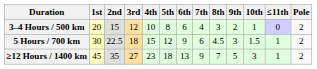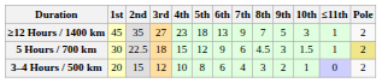 <table class="wikitable" style="font-size:90%; text-align:center;">
 <tr>
 <th>Duration</th>
 <th>1st</th>
 <th>2nd</th>
 <th>3rd</th>
 <th>4th</th>
 <th>5th</th>
 <th>6th</th>
 <th>7th</th>
 <th>8th</th>
 <th>9th</th>
 <th>10th</th>
 <th>≤11th</th>
 <th>Pole</th>
 </tr>
 <tr>
-<th>3–4 Hours / 500 km</th>
-<td style="background:#ffffbf;">20</td>
-<td style="background:#dfdfdf;">15</td>
-<td style="background:#ffdf9f;">12</td>
-<td style="background:#dfffdf;">10</td>
-<td style="background:#dfffdf;">8</td>
-<td style="background:#dfffdf;">6</td>
-<td style="background:#dfffdf;">4</td>
+<th>≥12 Hours / 1400 km</th>
+<td style="background:#ffffbf;">45</td>
+<td style="background:#dfdfdf;">35</td>
+<td style="background:#ffdf9f;">27</td>
+<td style="background:#dfffdf;">23</td>
+<td style="background:#dfffdf;">18</td>
+<td style="background:#dfffdf;">13</td>
+<td style="background:#dfffdf;">9</td>
+<td style="background:#dfffdf;">7</td>
+<td style="background:#dfffdf;">5</td>
 <td style="background:#dfffdf;">3</td>
-<td style="background:#dfffdf;">2</td>
 <td style="background:#dfffdf;">1</td>
-<td style="background:#cfcfff;">0</td>
 <td>2</td>
 </tr>
 <tr>
 <th>5 Hours / 700 km</th>
 <td style="background:#ffffbf;">30</td>
 <td style="background:#dfdfdf;">22.5</td>
 <td style="background:#ffdf9f;">18</td>
 <td style="background:#dfffdf;">15</td>
 <td style="background:#dfffdf;">12</td>
 <td style="background:#dfffdf;">9</td>
 <td style="background:#dfffdf;">6</td>
 <td style="background:#dfffdf;">4.5</td>
 <td style="background:#dfffdf;">3</td>
 <td style="background:#dfffdf;">1.5</td>
 <td style="background:#dfffdf;">1</td>
-<td>2</td>
+<td style="background: khaki;">2</td>
 </tr>
 <tr>
-<th>≥12 Hours / 1400 km</th>
-<td style="background:#ffffbf;">45</td>
-<td style="background:#dfdfdf;">35</td>
-<td style="background:#ffdf9f;">27</td>
-<td style="background:#dfffdf;">23</td>
-<td style="background:#dfffdf;">18</td>
-<td style="background:#dfffdf;">13</td>
-<td style="background:#dfffdf;">9</td>
-<td style="background:#dfffdf;">7</td>
-<td style="background:#dfffdf;">5</td>
+<th>3–4 Hours / 500 km</th>
+<td style="background:#ffffbf;">20</td>
+<td style="background:#dfdfdf;">15</td>
+<td style="background:#ffdf9f;">12</td>
+<td style="background:#dfffdf;">10</td>
+<td style="background:#dfffdf;">8</td>
+<td style="background:#dfffdf;">6</td>
+<td style="background:#dfffdf;">4</td>
 <td style="background:#dfffdf;">3</td>
+<td style="background:#dfffdf;">2</td>
 <td style="background:#dfffdf;">1</td>
+<td style="background:#cfcfff;">0</td>
 <td>2</td>
 </tr>
 </table>
